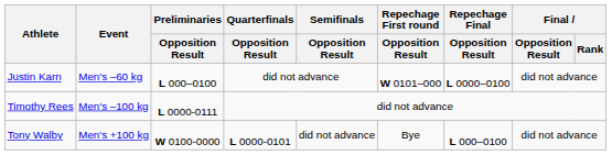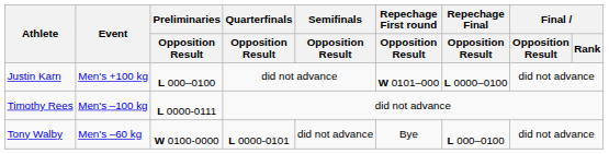 <table class="wikitable" style="font-size:90%">
 <tr>
 <th rowspan="2">Athlete</th>
 <th rowspan="2">Event</th>
 <th>Preliminaries</th>
 <th>Quarterfinals</th>
 <th>Semifinals</th>
 <th>Repechage<br>First round</th>
 <th>Repechage<br>Final</th>
 <th colspan="2">Final / </th>
 </tr>
 <tr>
 <th>Opposition<br>Result</th>
 <th>Opposition<br>Result</th>
 <th>Opposition<br>Result</th>
 <th>Opposition<br>Result</th>
 <th>Opposition<br>Result</th>
 <th>Opposition<br>Result</th>
 <th>Rank</th>
 </tr>
 <tr>
 <td><a href='#'>Justin Karn</a></td>
-<td><a href='#'>Men's –60 kg</a></td>
+<td><a href='#'>Men's +100 kg</a></td>
 <td align="center"><br><strong>L</strong> 000–0100</td>
 <td align="center" colspan=2>did not advance</td>
 <td align="center"><br><strong>W</strong> 0101–000</td>
 <td align="center"><br><strong>L</strong> 0000–0100</td>
 <td align="center" colspan=2>did not advance</td>
 </tr>
 <tr>
 <td><a href='#'>Timothy Rees</a></td>
 <td><a href='#'>Men's –100 kg</a></td>
 <td align="center"><br><strong>L</strong> 0000-0111</td>
 <td align="center" colspan=6>did not advance</td>
 </tr>
 <tr>
 <td><a href='#'>Tony Walby</a></td>
-<td><a href='#'>Men's +100 kg</a></td>
+<td><a href='#'>Men's –60 kg</a></td>
 <td align="center"><br><strong>W</strong> 0100-0000</td>
 <td align="center"><br><strong>L</strong> 0000-0101</td>
 <td align="center">did not advance</td>
 <td align="center">Bye</td>
 <td align="center"><br><strong>L</strong> 000–0100</td>
 <td align="center" colspan=2>did not advance</td>
 </tr>
 </table>
